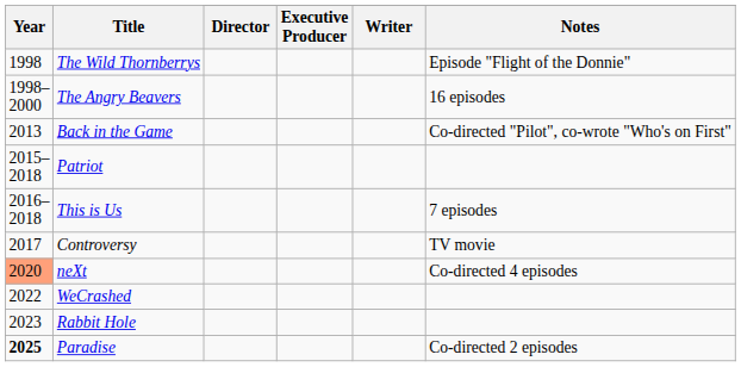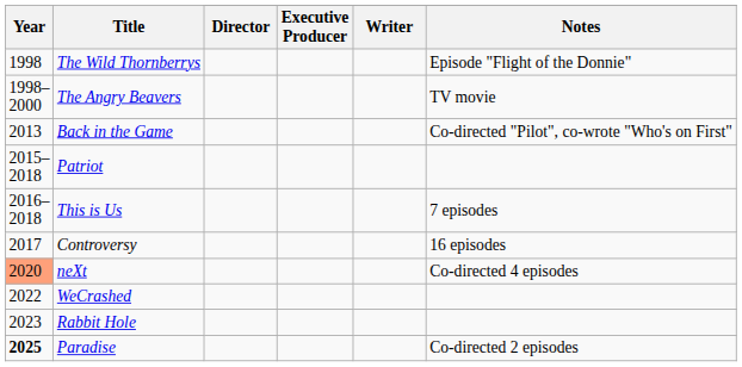 <table class="wikitable plainrowheaders">
 <tr>
 <th rowspan="2" style="width:33px;">Year</th>
 <th rowspan="2">Title</th>
 </tr>
 <tr>
 <th width=65>Director</th>
 <th width=65>Executive<br>Producer</th>
 <th width=65>Writer</th>
 <th scope="col">Notes</th>
 </tr>
 <tr>
 <td>1998</td>
 <td><em><a href='#'>The Wild Thornberrys</a></em></td>
 <td></td>
 <td></td>
 <td></td>
 <td>Episode "Flight of the Donnie"</td>
 </tr>
 <tr>
 <td>1998–2000</td>
 <td><em><a href='#'>The Angry Beavers</a></em></td>
 <td></td>
 <td></td>
 <td></td>
-<td>16 episodes</td>
+<td>TV movie</td>
 </tr>
 <tr>
 <td>2013</td>
 <td><em><a href='#'>Back in the Game</a></em></td>
 <td></td>
 <td></td>
 <td></td>
 <td>Co-directed "Pilot", co-wrote "Who's on First"</td>
 </tr>
 <tr>
 <td>2015–2018</td>
 <td><em><a href='#'>Patriot</a></em></td>
 <td></td>
 <td></td>
 <td></td>
 <td></td>
 </tr>
 <tr>
 <td>2016–2018</td>
 <td><em><a href='#'>This is Us</a></em></td>
 <td></td>
 <td></td>
 <td></td>
 <td>7 episodes</td>
 </tr>
 <tr>
 <td>2017</td>
 <td><em>Controversy</em></td>
 <td></td>
 <td></td>
 <td></td>
-<td>TV movie</td>
+<td>16 episodes</td>
 </tr>
 <tr>
 <td style="background: lightsalmon;">2020</td>
 <td><em><a href='#'>neXt</a></em></td>
 <td></td>
 <td></td>
 <td></td>
 <td>Co-directed 4 episodes</td>
 </tr>
 <tr>
 <td>2022</td>
 <td><em><a href='#'>WeCrashed</a></em></td>
 <td></td>
 <td></td>
 <td></td>
 </tr>
 <tr>
 <td>2023</td>
 <td><em><a href='#'>Rabbit Hole</a></em></td>
 <td></td>
 <td></td>
 <td></td>
 <td></td>
 </tr>
 <tr>
 <td><strong>2025</strong></td>
 <td><em><a href='#'>Paradise</a></em></td>
 <td></td>
 <td></td>
 <td></td>
 <td>Co-directed 2 episodes</td>
 </tr>
 </table>
